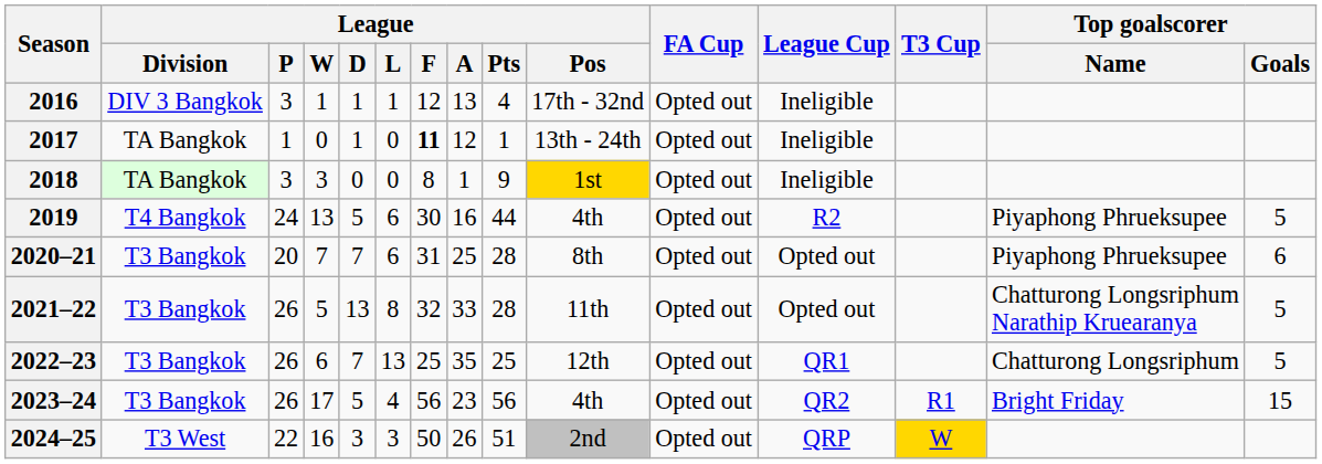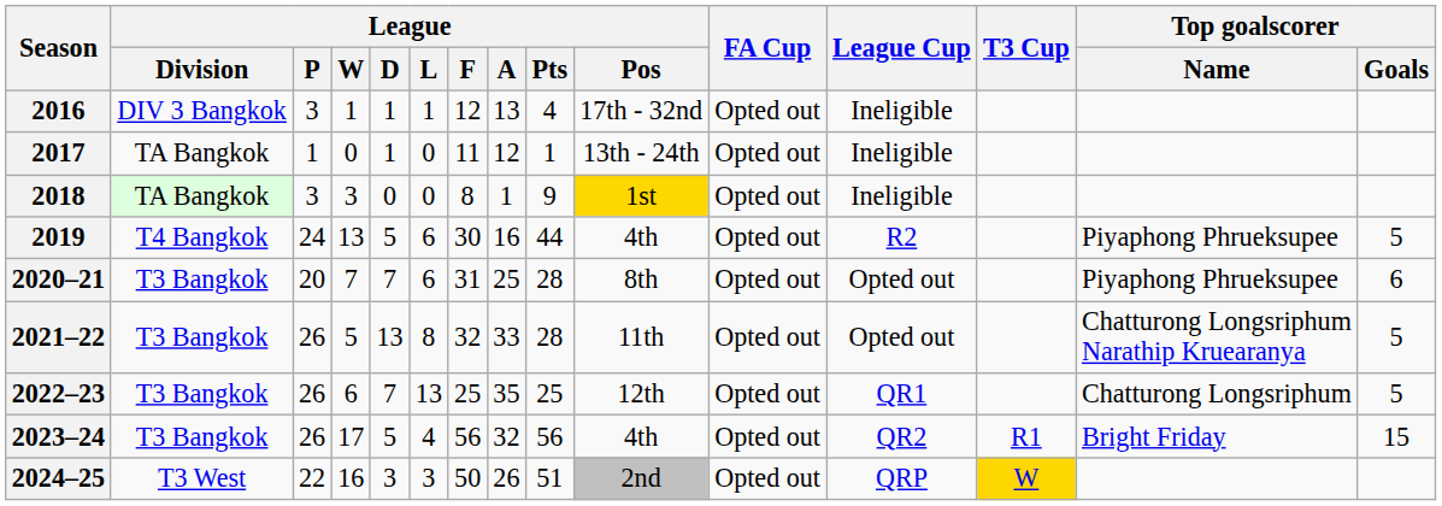 <table class="wikitable" style="text-align: center">
 <tr>
 <th rowspan=2>Season</th>
 <th colspan=9>League</th>
 <th rowspan=2><a href='#'>FA Cup</a></th>
 <th rowspan=2><a href='#'>League Cup</a></th>
 <th rowspan=2><a href='#'>T3 Cup</a></th>
 <th colspan=2>Top goalscorer</th>
 </tr>
 <tr>
 <th>Division</th>
 <th>P</th>
 <th>W</th>
 <th>D</th>
 <th>L</th>
 <th>F</th>
 <th>A</th>
 <th>Pts</th>
 <th>Pos</th>
 <th>Name</th>
 <th>Goals</th>
 </tr>
 <tr>
 <th>2016</th>
 <td><a href='#'>DIV 3 Bangkok</a></td>
 <td>3</td>
 <td>1</td>
 <td>1</td>
 <td>1</td>
 <td>12</td>
 <td>13</td>
 <td>4</td>
 <td>17th - 32nd</td>
 <td>Opted out</td>
 <td>Ineligible</td>
 <td></td>
 <td></td>
 <td></td>
 </tr>
 <tr>
 <th>2017</th>
 <td>TA Bangkok</td>
 <td>1</td>
 <td>0</td>
 <td>1</td>
 <td>0</td>
-<td><strong>11</strong></td>
+<td>11</td>
 <td>12</td>
 <td>1</td>
 <td>13th - 24th</td>
 <td>Opted out</td>
 <td>Ineligible</td>
 <td></td>
 <td></td>
 <td></td>
 </tr>
 <tr>
 <th>2018</th>
 <td bgcolor="#DDFFDD">TA Bangkok</td>
 <td>3</td>
 <td>3</td>
 <td>0</td>
 <td>0</td>
 <td>8</td>
 <td>1</td>
 <td>9</td>
 <td bgcolor=gold>1st</td>
 <td>Opted out</td>
 <td>Ineligible</td>
 <td></td>
 <td></td>
 <td></td>
 </tr>
 <tr>
 <th>2019</th>
 <td><a href='#'>T4 Bangkok</a></td>
 <td>24</td>
 <td>13</td>
 <td>5</td>
 <td>6</td>
 <td>30</td>
 <td>16</td>
 <td>44</td>
 <td>4th</td>
 <td>Opted out</td>
 <td><a href='#'>R2</a></td>
 <td></td>
 <td align="left"> Piyaphong Phrueksupee</td>
 <td>5</td>
 </tr>
 <tr>
 <th>2020–21</th>
 <td><a href='#'>T3 Bangkok</a></td>
 <td>20</td>
 <td>7</td>
 <td>7</td>
 <td>6</td>
 <td>31</td>
 <td>25</td>
 <td>28</td>
 <td>8th</td>
 <td>Opted out</td>
 <td>Opted out</td>
 <td></td>
 <td align="left"> Piyaphong Phrueksupee</td>
 <td>6</td>
 </tr>
 <tr>
 <th>2021–22</th>
 <td><a href='#'>T3 Bangkok</a></td>
 <td>26</td>
 <td>5</td>
 <td>13</td>
 <td>8</td>
 <td>32</td>
 <td>33</td>
 <td>28</td>
 <td>11th</td>
 <td>Opted out</td>
 <td>Opted out</td>
 <td></td>
 <td align="left"> Chatturong Longsriphum<br> <a href='#'>Narathip Kruearanya</a></td>
 <td>5</td>
 </tr>
 <tr>
 <th>2022–23</th>
 <td><a href='#'>T3 Bangkok</a></td>
 <td>26</td>
 <td>6</td>
 <td>7</td>
 <td>13</td>
 <td>25</td>
 <td>35</td>
 <td>25</td>
 <td>12th</td>
 <td>Opted out</td>
 <td><a href='#'>QR1</a></td>
 <td></td>
 <td align="left"> Chatturong Longsriphum</td>
 <td>5</td>
 </tr>
 <tr>
 <th>2023–24</th>
 <td><a href='#'>T3 Bangkok</a></td>
 <td>26</td>
 <td>17</td>
 <td>5</td>
 <td>4</td>
 <td>56</td>
-<td>23</td>
+<td>32</td>
 <td>56</td>
 <td>4th</td>
 <td>Opted out</td>
 <td><a href='#'>QR2</a></td>
 <td><a href='#'>R1</a></td>
 <td align="left"> <a href='#'>Bright Friday</a></td>
 <td>15</td>
 </tr>
 <tr>
 <th>2024–25</th>
 <td><a href='#'>T3 West</a></td>
 <td>22</td>
 <td>16</td>
 <td>3</td>
 <td>3</td>
 <td>50</td>
 <td>26</td>
 <td>51</td>
 <td bgcolor=silver>2nd</td>
 <td>Opted out</td>
 <td><a href='#'>QRP</a></td>
 <td bgcolor=gold><a href='#'>W</a></td>
 <td align="left"></td>
 <td></td>
 </tr>
 </table>
